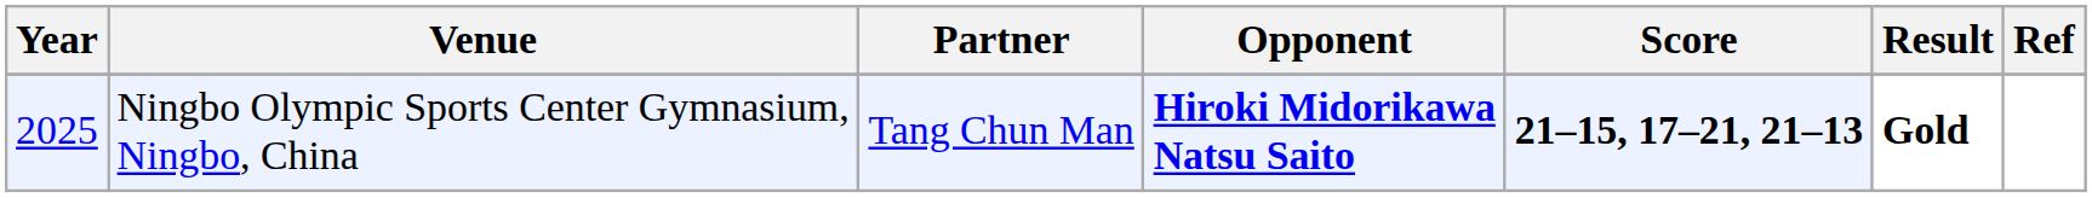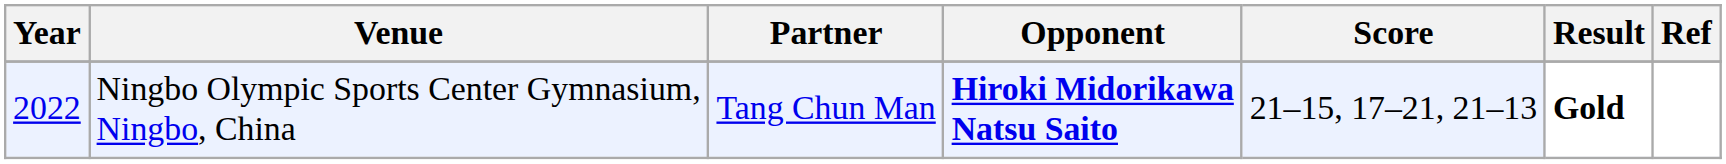 <table class="sortable wikitable" style="font-size: 90%">
 <tr>
 <th>Year</th>
 <th>Venue</th>
 <th>Partner</th>
 <th>Opponent</th>
 <th>Score</th>
 <th>Result</th>
 <th>Ref</th>
 </tr>
 <tr>
 </tr>
 <tr style="background:#ECF2FF">
-<td align="center"><a href='#'>2025</a></td>
+<td align="center"><a href='#'>2022</a></td>
 <td align="left">Ningbo Olympic Sports Center Gymnasium,<br><a href='#'>Ningbo</a>, China</td>
 <td align="left"> <a href='#'>Tang Chun Man</a></td>
 <td align="left"><strong> <a href='#'>Hiroki Midorikawa</a><br> <a href='#'>Natsu Saito</a></strong></td>
-<td align="left"><strong>21–15, 17–21, 21–13</strong></td>
+<td align="left">21–15, 17–21, 21–13</td>
 <td style="text-align:left; background: white"> <strong>Gold</strong></td>
 <td style="text-align:center; background:white"></td>
 </tr>
 </table>
